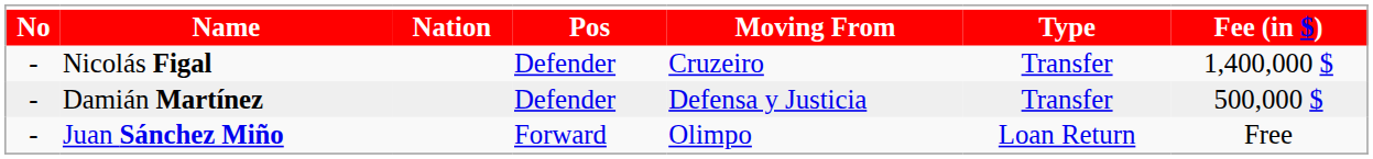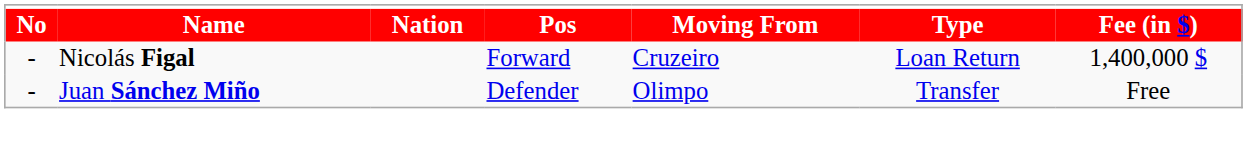 <table cellspacing="0" style="background: #f9f9f9; border: 1px #aaa solid; border-collapse: collapse; font-size: 95%;" width="760px">
 <tr bgcolor=#FFFFFF style="color: #FF0000;">
 <th colspan=7></th>
 </tr>
 <tr bgcolor=#FF0000 style="color:#FFFFFF;">
 <th>No</th>
 <th>Name</th>
 <th>Nation</th>
 <th>Pos</th>
 <th>Moving From</th>
 <th>Type</th>
 <th>Fee (in <a href='#'>$</a>)</th>
 </tr>
 <tr bgcolor=#FFFFFF style="color: #FF0000;">
 </tr>
 <tr>
 <td align=center>-</td>
 <td align="left">Nicolás <strong>Figal</strong></td>
 <td align=center></td>
-<td align=left><a href='#'>Defender</a></td>
+<td align=left><a href='#'>Forward</a></td>
 <td align=left> <a href='#'>Cruzeiro</a></td>
-<td align=center><a href='#'>Transfer</a></td>
+<td align=center><a href='#'>Loan Return</a></td>
 <td align=center>1,400,000 <a href='#'>$</a></td>
-</tr>
-<tr bgcolor="#EFEFEF">
-<td align=center>-</td>
-<td align="left">Damián <strong>Martínez</strong></td>
-<td align=center></td>
-<td align=left><a href='#'>Defender</a></td>
-<td align=left> <a href='#'>Defensa y Justicia</a></td>
-<td align=center><a href='#'>Transfer</a></td>
-<td align=center>500,000 <a href='#'>$</a></td>
 </tr>
 <tr>
 <td align=center>-</td>
 <td align="left"><a href='#'>Juan <strong>Sánchez Miño</strong></a></td>
 <td align=center></td>
-<td align=left><a href='#'>Forward</a></td>
+<td align=left><a href='#'>Defender</a></td>
 <td align=left> <a href='#'>Olimpo</a></td>
-<td align=center><a href='#'>Loan Return</a></td>
+<td align=center><a href='#'>Transfer</a></td>
 <td align=center>Free</td>
 </tr>
 </table>
